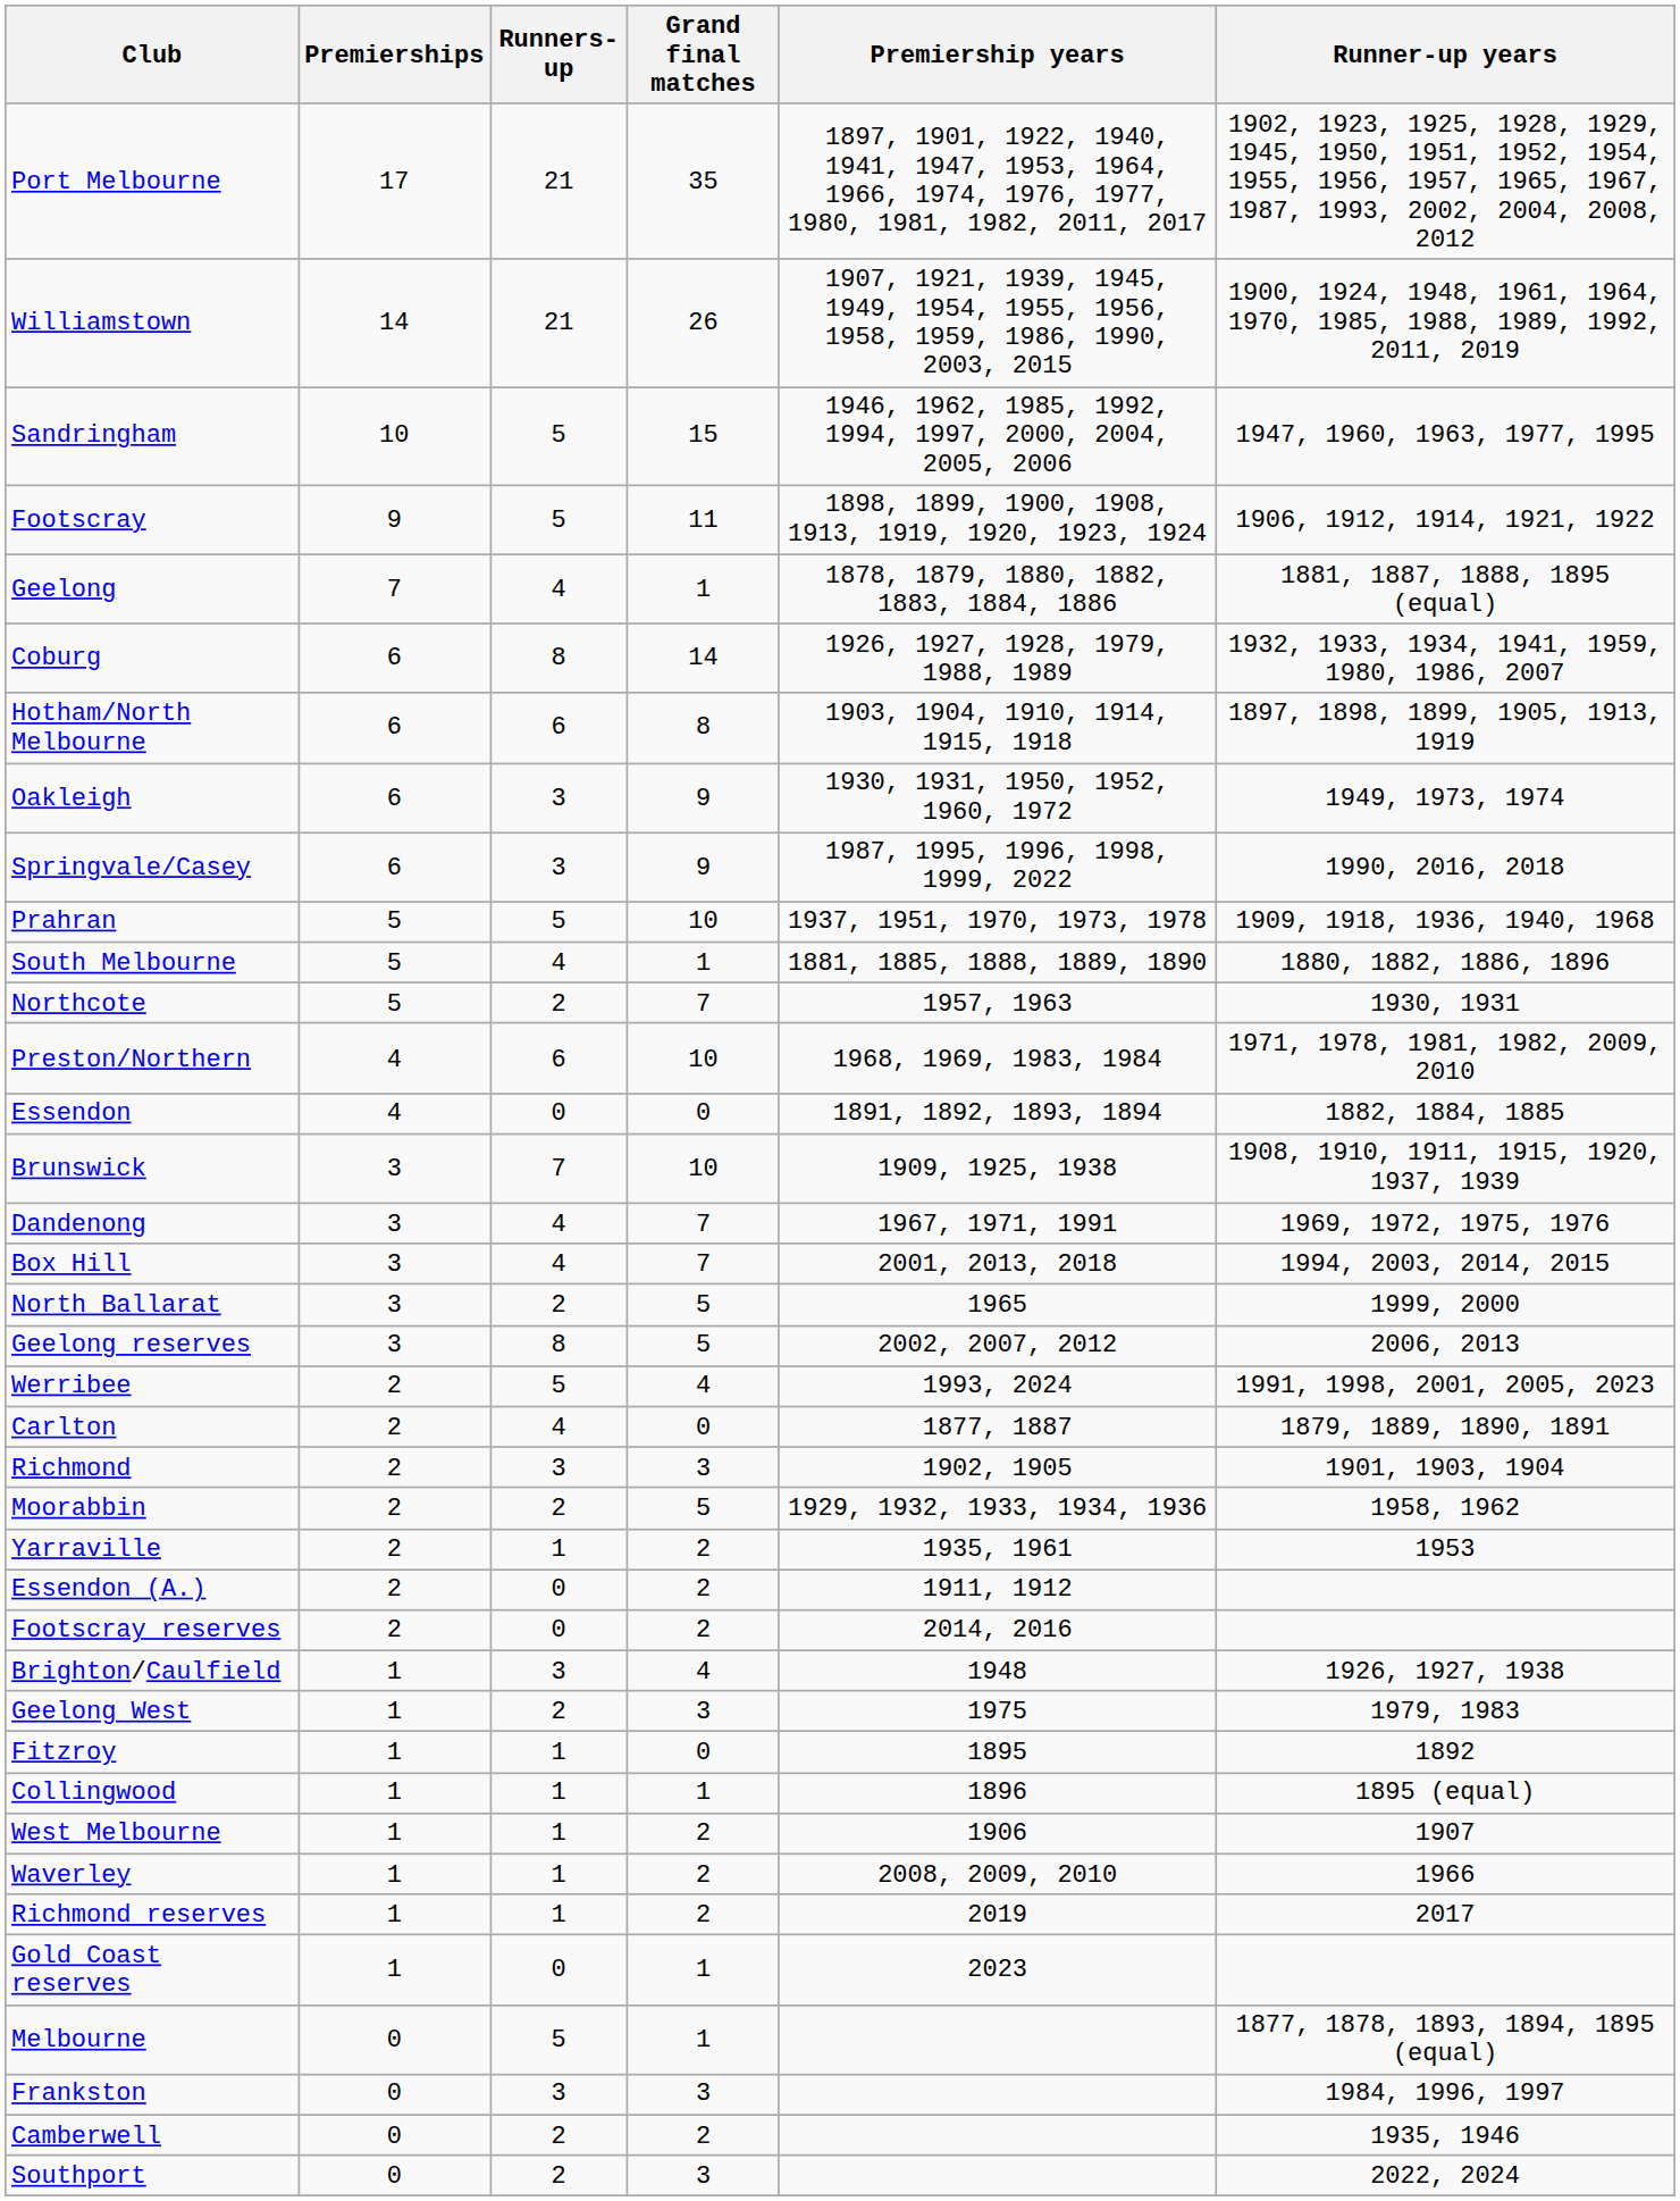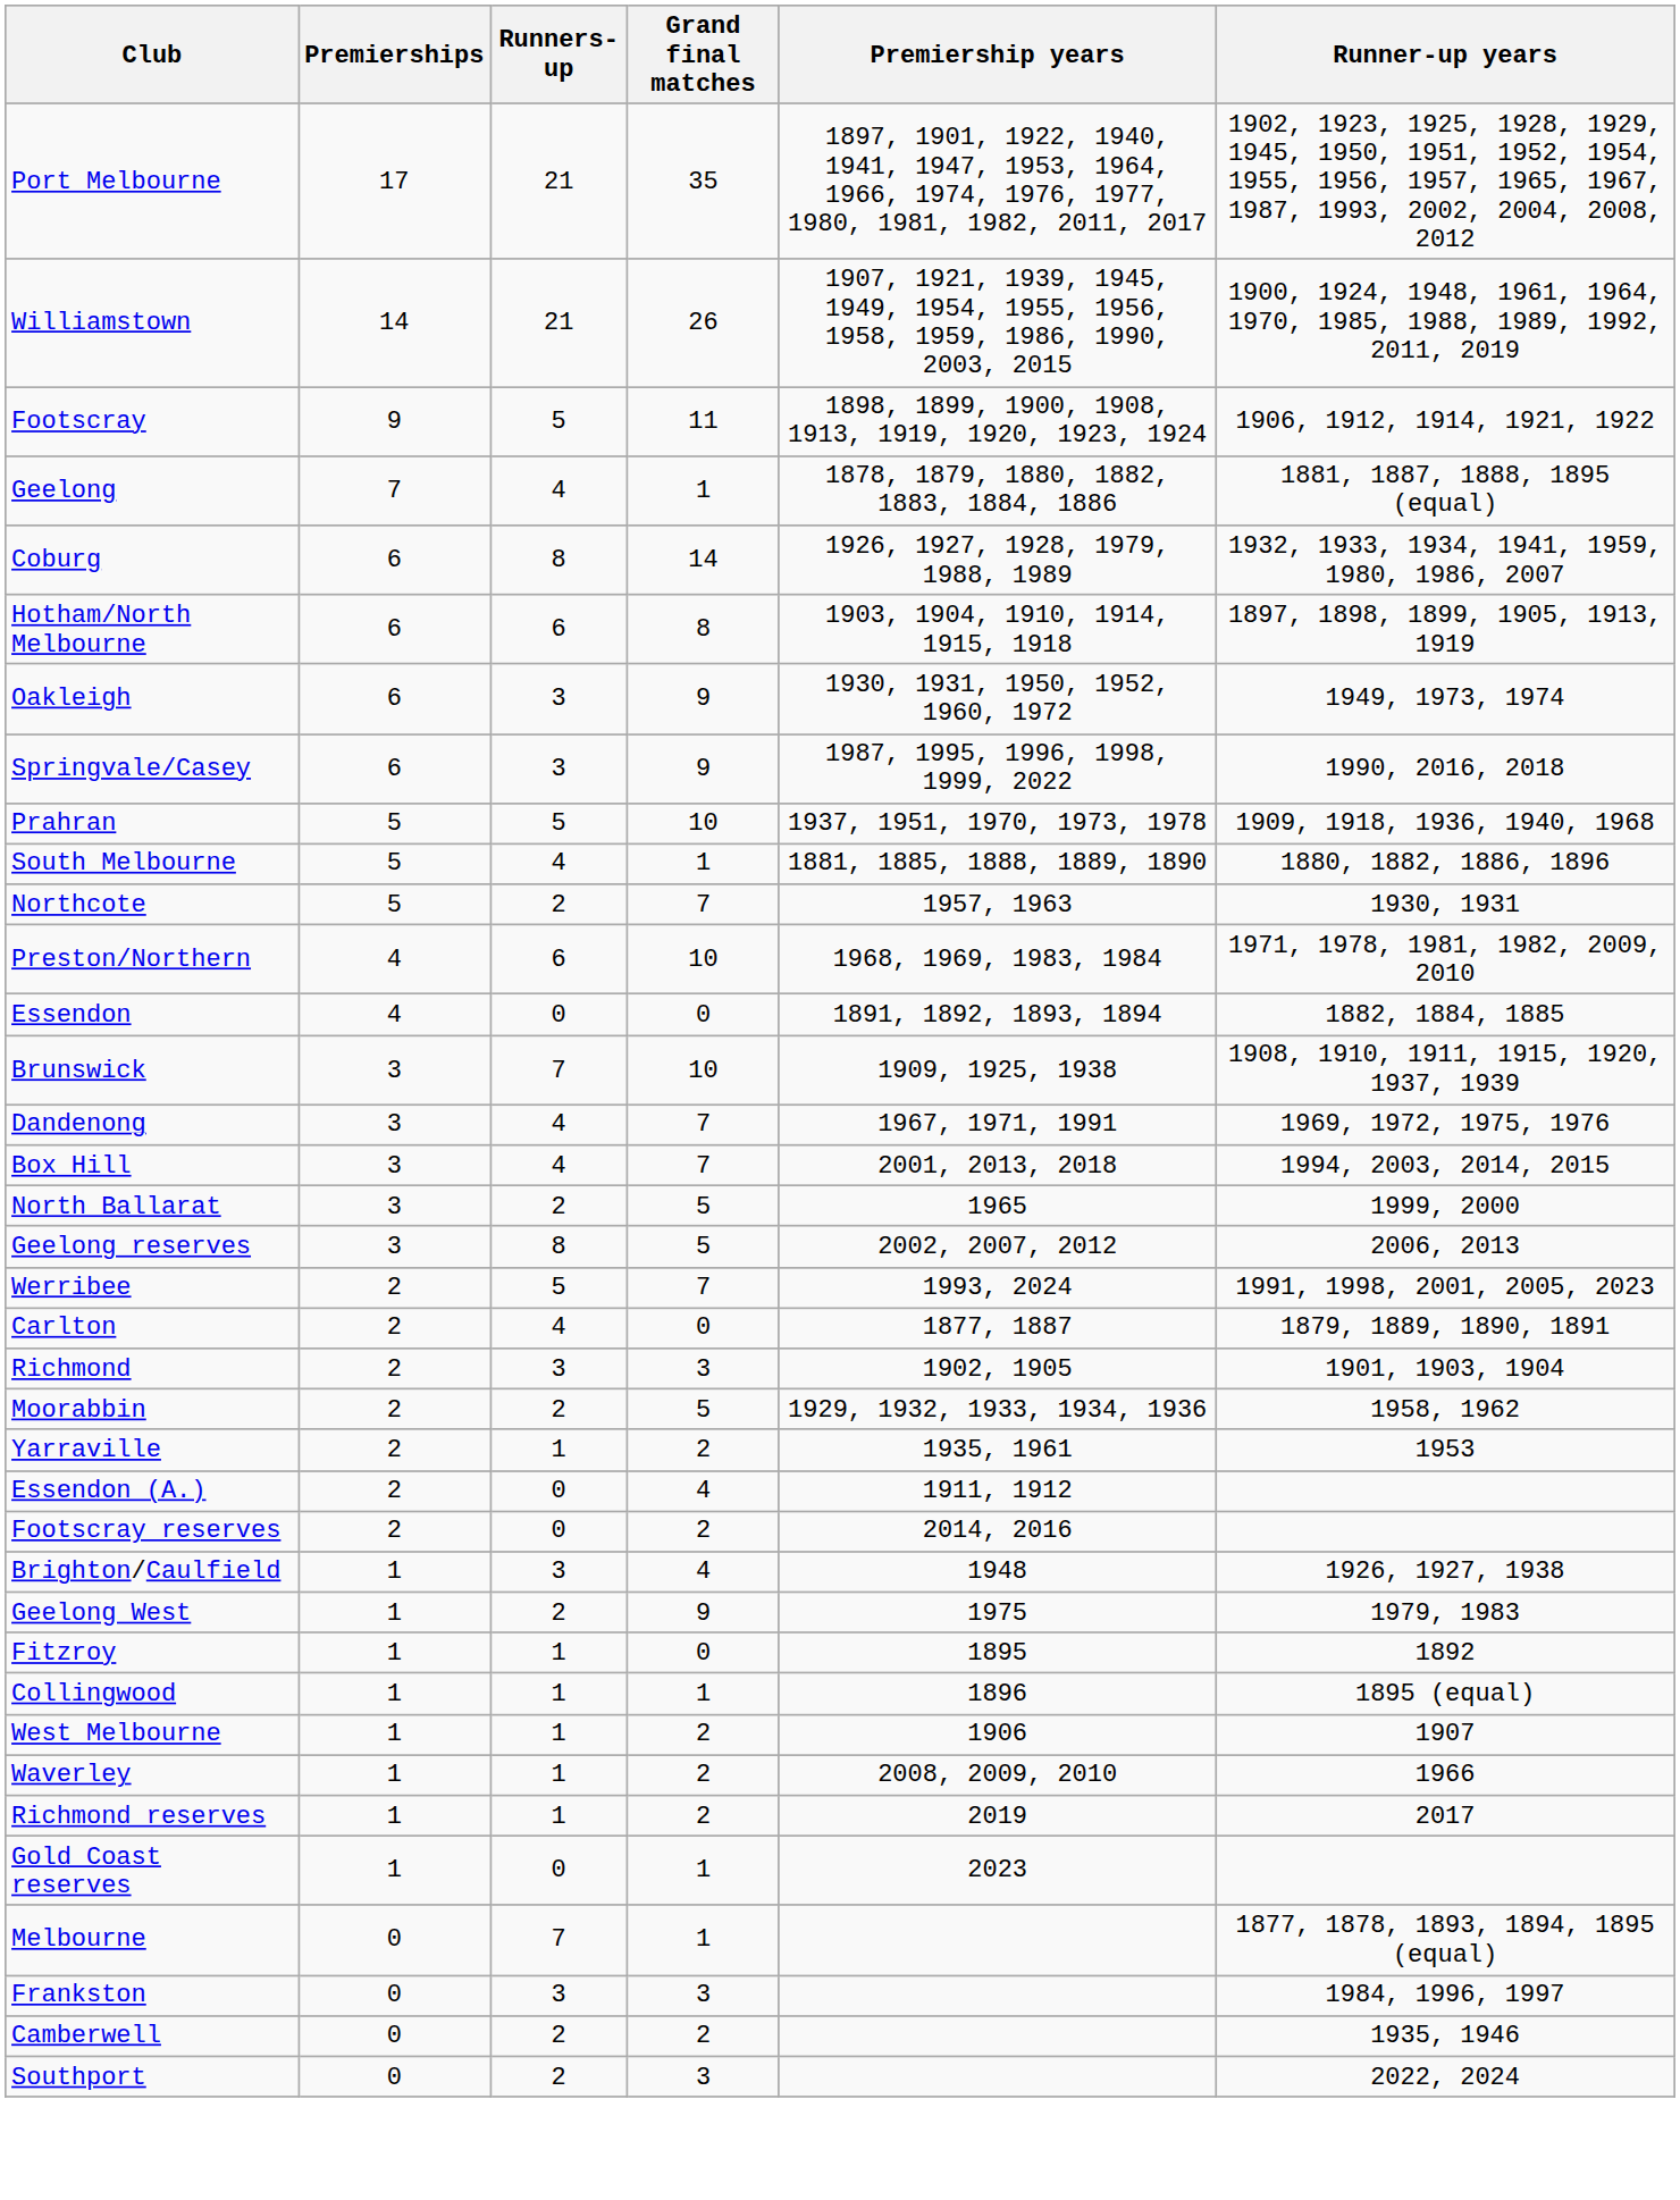 <table class="wikitable sortable" style="text-align:center;">
 <tr>
 <th>Club</th>
 <th>Premierships</th>
 <th>Runners-up</th>
 <th>Grand final matches</th>
 <th>Premiership years</th>
 <th>Runner-up years</th>
 </tr>
 <tr>
 <td align=left><a href='#'>Port Melbourne</a></td>
 <td>17</td>
 <td>21</td>
 <td>35</td>
 <td>1897, 1901, 1922, 1940, 1941, 1947, 1953, 1964, 1966, 1974, 1976, 1977, 1980, 1981, 1982, 2011, 2017</td>
 <td>1902, 1923, 1925, 1928, 1929, 1945, 1950, 1951, 1952, 1954, 1955, 1956, 1957, 1965, 1967, 1987, 1993, 2002, 2004, 2008, 2012</td>
 </tr>
 <tr>
 <td align=left><a href='#'>Williamstown</a></td>
 <td>14</td>
 <td>21</td>
 <td>26</td>
 <td>1907, 1921, 1939, 1945, 1949, 1954, 1955, 1956, 1958, 1959, 1986, 1990, 2003, 2015</td>
 <td>1900, 1924, 1948, 1961, 1964, 1970, 1985, 1988, 1989, 1992, 2011, 2019</td>
-</tr>
-<tr>
-<td align=left><a href='#'>Sandringham</a></td>
-<td>10</td>
-<td>5</td>
-<td>15</td>
-<td>1946, 1962, 1985, 1992, 1994, 1997, 2000, 2004, 2005, 2006</td>
-<td>1947, 1960, 1963, 1977, 1995</td>
 </tr>
 <tr>
 <td align=left><a href='#'>Footscray</a></td>
 <td>9</td>
 <td>5</td>
 <td>11</td>
 <td>1898, 1899, 1900, 1908, 1913, 1919, 1920, 1923, 1924</td>
 <td>1906, 1912, 1914, 1921, 1922</td>
 </tr>
 <tr>
 <td align=left><a href='#'>Geelong</a></td>
 <td>7</td>
 <td>4</td>
 <td>1</td>
 <td>1878, 1879, 1880, 1882, 1883, 1884, 1886</td>
 <td>1881, 1887, 1888, 1895 (equal)</td>
 </tr>
 <tr>
 <td align=left><a href='#'>Coburg</a></td>
 <td>6</td>
 <td>8</td>
 <td>14</td>
 <td>1926, 1927, 1928, 1979, 1988, 1989</td>
 <td>1932, 1933, 1934, 1941, 1959, 1980, 1986, 2007</td>
 </tr>
 <tr>
 <td align=left><a href='#'>Hotham/North Melbourne</a></td>
 <td>6</td>
 <td>6</td>
 <td>8</td>
 <td>1903, 1904, 1910, 1914, 1915, 1918</td>
 <td>1897, 1898, 1899, 1905, 1913, 1919</td>
 </tr>
 <tr>
 <td align=left><a href='#'>Oakleigh</a></td>
 <td>6</td>
 <td>3</td>
 <td>9</td>
 <td>1930, 1931, 1950, 1952, 1960, 1972</td>
 <td>1949, 1973, 1974</td>
 </tr>
 <tr>
 <td align=left><a href='#'>Springvale/Casey</a></td>
 <td>6</td>
 <td>3</td>
 <td>9</td>
 <td>1987, 1995, 1996, 1998, 1999, 2022</td>
 <td>1990, 2016, 2018</td>
 </tr>
 <tr>
 <td align=left><a href='#'>Prahran</a></td>
 <td>5</td>
 <td>5</td>
 <td>10</td>
 <td>1937, 1951, 1970, 1973, 1978</td>
 <td>1909, 1918, 1936, 1940, 1968</td>
 </tr>
 <tr>
 <td align=left><a href='#'>South Melbourne</a></td>
 <td>5</td>
 <td>4</td>
 <td>1</td>
 <td>1881, 1885, 1888, 1889, 1890</td>
 <td>1880, 1882, 1886, 1896</td>
 </tr>
 <tr>
 <td align=left><a href='#'>Northcote</a></td>
 <td>5</td>
 <td>2</td>
 <td>7</td>
 <td>1957, 1963</td>
 <td>1930, 1931</td>
 </tr>
 <tr>
 <td align=left><a href='#'>Preston/Northern</a></td>
 <td>4</td>
 <td>6</td>
 <td>10</td>
 <td>1968, 1969, 1983, 1984</td>
 <td>1971, 1978, 1981, 1982, 2009, 2010</td>
 </tr>
 <tr>
 <td align=left><a href='#'>Essendon</a></td>
 <td>4</td>
 <td>0</td>
 <td>0</td>
 <td>1891, 1892, 1893, 1894</td>
 <td>1882, 1884, 1885</td>
 </tr>
 <tr>
 <td align=left><a href='#'>Brunswick</a></td>
 <td>3</td>
 <td>7</td>
 <td>10</td>
 <td>1909, 1925, 1938</td>
 <td>1908, 1910, 1911, 1915, 1920, 1937, 1939</td>
 </tr>
 <tr>
 <td align=left><a href='#'>Dandenong</a></td>
 <td>3</td>
 <td>4</td>
 <td>7</td>
 <td>1967, 1971, 1991</td>
 <td>1969, 1972, 1975, 1976</td>
 </tr>
 <tr>
 <td align=left><a href='#'>Box Hill</a></td>
 <td>3</td>
 <td>4</td>
 <td>7</td>
 <td>2001, 2013, 2018</td>
 <td>1994, 2003, 2014, 2015</td>
 </tr>
 <tr>
 <td align=left><a href='#'>North Ballarat</a></td>
 <td>3</td>
 <td>2</td>
 <td>5</td>
 <td>1965</td>
 <td>1999, 2000</td>
 </tr>
 <tr>
 <td align=left><a href='#'>Geelong reserves</a></td>
 <td>3</td>
 <td>8</td>
 <td>5</td>
 <td>2002, 2007, 2012</td>
 <td>2006, 2013</td>
 </tr>
 <tr>
 <td align=left><a href='#'>Werribee</a></td>
 <td>2</td>
 <td>5</td>
-<td>4</td>
+<td>7</td>
 <td>1993, 2024</td>
 <td>1991, 1998, 2001, 2005, 2023</td>
 </tr>
 <tr>
 <td align=left><a href='#'>Carlton</a></td>
 <td>2</td>
 <td>4</td>
 <td>0</td>
 <td>1877, 1887</td>
 <td>1879, 1889, 1890, 1891</td>
 </tr>
 <tr>
 <td align=left><a href='#'>Richmond</a></td>
 <td>2</td>
 <td>3</td>
 <td>3</td>
 <td>1902, 1905</td>
 <td>1901, 1903, 1904</td>
 </tr>
 <tr>
 <td align=left><a href='#'>Moorabbin</a></td>
 <td>2</td>
 <td>2</td>
 <td>5</td>
 <td>1929, 1932, 1933, 1934, 1936</td>
 <td>1958, 1962</td>
 </tr>
 <tr>
 <td align=left><a href='#'>Yarraville</a></td>
 <td>2</td>
 <td>1</td>
 <td>2</td>
 <td>1935, 1961</td>
 <td>1953</td>
 </tr>
 <tr>
 <td align=left><a href='#'>Essendon (A.)</a></td>
 <td>2</td>
 <td>0</td>
-<td>2</td>
+<td>4</td>
 <td>1911, 1912</td>
 <td></td>
 </tr>
 <tr>
 <td align=left><a href='#'>Footscray reserves</a></td>
 <td>2</td>
 <td>0</td>
 <td>2</td>
 <td>2014, 2016</td>
 <td></td>
 </tr>
 <tr>
 <td align=left><a href='#'>Brighton</a>/<a href='#'>Caulfield</a></td>
 <td>1</td>
 <td>3</td>
 <td>4</td>
 <td>1948</td>
 <td>1926, 1927, 1938</td>
 </tr>
 <tr>
 <td align=left><a href='#'>Geelong West</a></td>
 <td>1</td>
 <td>2</td>
-<td>3</td>
+<td>9</td>
 <td>1975</td>
 <td>1979, 1983</td>
 </tr>
 <tr>
 <td align=left><a href='#'>Fitzroy</a></td>
 <td>1</td>
 <td>1</td>
 <td>0</td>
 <td>1895</td>
 <td>1892</td>
 </tr>
 <tr>
 <td align=left><a href='#'>Collingwood</a></td>
 <td>1</td>
 <td>1</td>
 <td>1</td>
 <td>1896</td>
 <td>1895 (equal)</td>
 </tr>
 <tr>
 <td align=left><a href='#'>West Melbourne</a></td>
 <td>1</td>
 <td>1</td>
 <td>2</td>
 <td>1906</td>
 <td>1907</td>
 </tr>
 <tr>
 <td align=left><a href='#'>Waverley</a></td>
 <td>1</td>
 <td>1</td>
 <td>2</td>
 <td>2008, 2009, 2010</td>
 <td>1966</td>
 </tr>
 <tr>
 <td align=left><a href='#'>Richmond reserves</a></td>
 <td>1</td>
 <td>1</td>
 <td>2</td>
 <td>2019</td>
 <td>2017</td>
 </tr>
 <tr>
 <td align=left><a href='#'>Gold Coast reserves</a></td>
 <td>1</td>
 <td>0</td>
 <td>1</td>
 <td>2023</td>
 <td></td>
 </tr>
 <tr>
 <td align=left><a href='#'>Melbourne</a></td>
 <td>0</td>
-<td>5</td>
+<td>7</td>
 <td>1</td>
 <td></td>
 <td>1877, 1878, 1893, 1894, 1895 (equal)</td>
 </tr>
 <tr>
 <td align=left><a href='#'>Frankston</a></td>
 <td>0</td>
 <td>3</td>
 <td>3</td>
 <td></td>
 <td>1984, 1996, 1997</td>
 </tr>
 <tr>
 <td align=left><a href='#'>Camberwell</a></td>
 <td>0</td>
 <td>2</td>
 <td>2</td>
 <td></td>
 <td>1935, 1946</td>
 </tr>
 <tr>
 <td align=left><a href='#'>Southport</a></td>
 <td>0</td>
 <td>2</td>
 <td>3</td>
 <td></td>
 <td>2022, 2024</td>
 </tr>
 </table>
